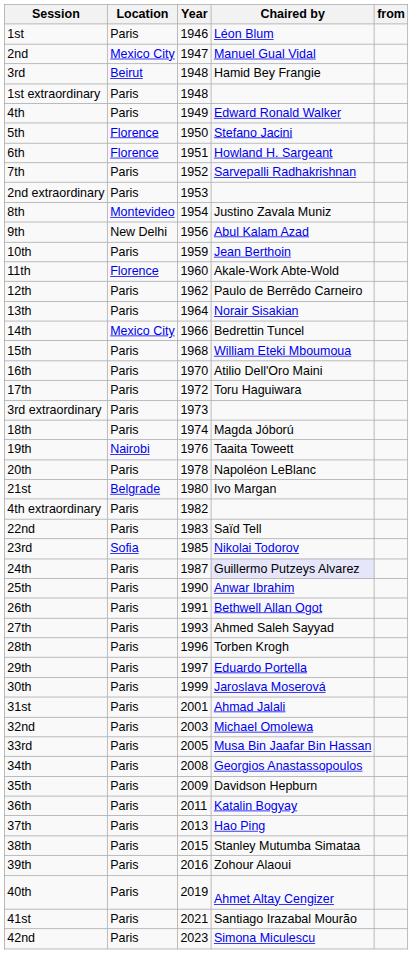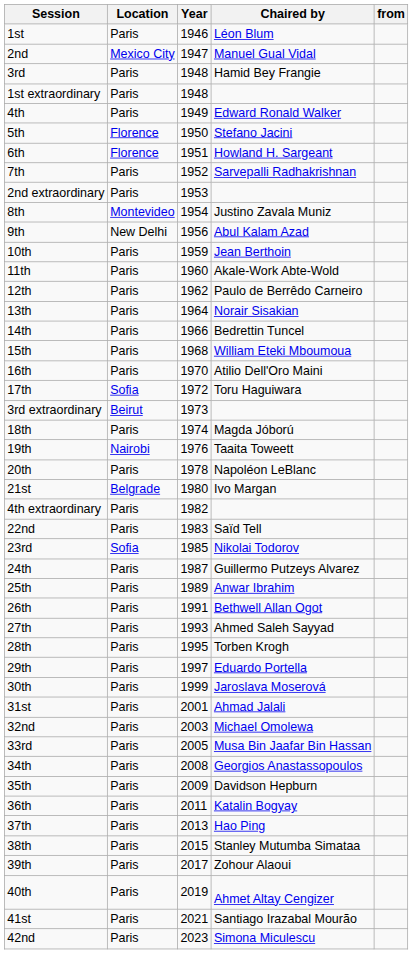 <table class="sortable wikitable">
 <tr>
 <th>Session</th>
 <th>Location</th>
 <th>Year</th>
 <th>Chaired by</th>
 <th>from</th>
 </tr>
 <tr>
 <td>1st</td>
 <td>Paris</td>
 <td>1946</td>
 <td><a href='#'>Léon Blum</a></td>
 <td></td>
 </tr>
 <tr>
 <td>2nd</td>
 <td><a href='#'>Mexico City</a></td>
 <td>1947</td>
 <td><a href='#'>Manuel Gual Vidal</a></td>
 <td></td>
 </tr>
 <tr>
 <td>3rd</td>
-<td><a href='#'>Beirut</a></td>
+<td>Paris</td>
 <td>1948</td>
 <td>Hamid Bey Frangie</td>
 <td></td>
 </tr>
 <tr>
 <td>1st extraordinary</td>
 <td>Paris</td>
 <td>1948</td>
 <td></td>
 <td></td>
 </tr>
 <tr>
 <td>4th</td>
 <td>Paris</td>
 <td>1949</td>
 <td><a href='#'>Edward Ronald Walker</a></td>
 <td></td>
 </tr>
 <tr>
 <td>5th</td>
 <td><a href='#'>Florence</a></td>
 <td>1950</td>
 <td><a href='#'>Stefano Jacini</a></td>
 <td></td>
 </tr>
 <tr>
 <td>6th</td>
 <td><a href='#'>Florence</a></td>
 <td>1951</td>
 <td><a href='#'>Howland H. Sargeant</a></td>
 <td></td>
 </tr>
 <tr>
 <td>7th</td>
 <td>Paris</td>
 <td>1952</td>
 <td><a href='#'>Sarvepalli Radhakrishnan</a></td>
 <td></td>
 </tr>
 <tr>
 <td>2nd extraordinary</td>
 <td>Paris</td>
 <td>1953</td>
 <td></td>
 <td></td>
 </tr>
 <tr>
 <td>8th</td>
 <td><a href='#'>Montevideo</a></td>
 <td>1954</td>
 <td>Justino Zavala Muniz</td>
 <td></td>
 </tr>
 <tr>
 <td>9th</td>
 <td>New Delhi</td>
 <td>1956</td>
 <td><a href='#'>Abul Kalam Azad</a></td>
 <td></td>
 </tr>
 <tr>
 <td>10th</td>
 <td>Paris</td>
 <td>1959</td>
 <td><a href='#'>Jean Berthoin</a></td>
 <td></td>
 </tr>
 <tr>
 <td>11th</td>
-<td><a href='#'>Florence</a></td>
+<td>Paris</td>
 <td>1960</td>
 <td>Akale-Work Abte-Wold</td>
 <td></td>
 </tr>
 <tr>
 <td>12th</td>
 <td>Paris</td>
 <td>1962</td>
 <td>Paulo de Berrêdo Carneiro</td>
 <td></td>
 </tr>
 <tr>
 <td>13th</td>
 <td>Paris</td>
 <td>1964</td>
 <td><a href='#'>Norair Sisakian</a></td>
 <td></td>
 </tr>
 <tr>
 <td>14th</td>
-<td><a href='#'>Mexico City</a></td>
+<td>Paris</td>
 <td>1966</td>
 <td>Bedrettin Tuncel</td>
 <td></td>
 </tr>
 <tr>
 <td>15th</td>
 <td>Paris</td>
 <td>1968</td>
 <td><a href='#'>William Eteki Mboumoua</a></td>
 <td></td>
 </tr>
 <tr>
 <td>16th</td>
 <td>Paris</td>
 <td>1970</td>
 <td>Atilio Dell'Oro Maini</td>
 <td></td>
 </tr>
 <tr>
 <td>17th</td>
-<td>Paris</td>
+<td><a href='#'>Sofia</a></td>
 <td>1972</td>
 <td>Toru Haguiwara</td>
 <td></td>
 </tr>
 <tr>
 <td>3rd extraordinary</td>
-<td>Paris</td>
+<td><a href='#'>Beirut</a></td>
 <td>1973</td>
 <td></td>
 <td></td>
 </tr>
 <tr>
 <td>18th</td>
 <td>Paris</td>
 <td>1974</td>
 <td>Magda Jóború</td>
 <td></td>
 </tr>
 <tr>
 <td>19th</td>
 <td><a href='#'>Nairobi</a></td>
 <td>1976</td>
 <td>Taaita Toweett</td>
 <td></td>
 </tr>
 <tr>
 <td>20th</td>
 <td>Paris</td>
 <td>1978</td>
 <td>Napoléon LeBlanc</td>
 <td></td>
 </tr>
 <tr>
 <td>21st</td>
 <td><a href='#'>Belgrade</a></td>
 <td>1980</td>
 <td>Ivo Margan</td>
 <td></td>
 </tr>
 <tr>
 <td>4th extraordinary</td>
 <td>Paris</td>
 <td>1982</td>
 <td></td>
 <td></td>
 </tr>
 <tr>
 <td>22nd</td>
 <td>Paris</td>
 <td>1983</td>
 <td>Saïd Tell</td>
 <td></td>
 </tr>
 <tr>
 <td>23rd</td>
 <td><a href='#'>Sofia</a></td>
 <td>1985</td>
 <td><a href='#'>Nikolai Todorov</a></td>
 <td></td>
 </tr>
 <tr>
 <td>24th</td>
 <td>Paris</td>
 <td>1987</td>
-<td style="background: lavender;">Guillermo Putzeys Alvarez</td>
+<td>Guillermo Putzeys Alvarez</td>
 <td></td>
 </tr>
 <tr>
 <td>25th</td>
 <td>Paris</td>
-<td>1990</td>
+<td>1989</td>
 <td><a href='#'>Anwar Ibrahim</a></td>
 <td></td>
 </tr>
 <tr>
 <td>26th</td>
 <td>Paris</td>
 <td>1991</td>
 <td><a href='#'>Bethwell Allan Ogot</a></td>
 <td></td>
 </tr>
 <tr>
 <td>27th</td>
 <td>Paris</td>
 <td>1993</td>
 <td>Ahmed Saleh Sayyad</td>
 <td></td>
 </tr>
 <tr>
 <td>28th</td>
 <td>Paris</td>
-<td>1996</td>
+<td>1995</td>
 <td>Torben Krogh</td>
 <td></td>
 </tr>
 <tr>
 <td>29th</td>
 <td>Paris</td>
 <td>1997</td>
 <td><a href='#'>Eduardo Portella</a></td>
 <td></td>
 </tr>
 <tr>
 <td>30th</td>
 <td>Paris</td>
 <td>1999</td>
 <td><a href='#'>Jaroslava Moserová</a></td>
 <td></td>
 </tr>
 <tr>
 <td>31st</td>
 <td>Paris</td>
 <td>2001</td>
 <td><a href='#'>Ahmad Jalali</a></td>
 <td></td>
 </tr>
 <tr>
 <td>32nd</td>
 <td>Paris</td>
 <td>2003</td>
 <td><a href='#'>Michael Omolewa</a></td>
 <td></td>
 </tr>
 <tr>
 <td>33rd</td>
 <td>Paris</td>
 <td>2005</td>
 <td><a href='#'>Musa Bin Jaafar Bin Hassan</a></td>
 <td></td>
 </tr>
 <tr>
 <td>34th</td>
 <td>Paris</td>
 <td>2008</td>
 <td><a href='#'>Georgios Anastassopoulos</a></td>
 <td></td>
 </tr>
 <tr>
 <td>35th</td>
 <td>Paris</td>
 <td>2009</td>
 <td>Davidson Hepburn</td>
 <td></td>
 </tr>
 <tr>
 <td>36th</td>
 <td>Paris</td>
 <td>2011</td>
 <td><a href='#'>Katalin Bogyay</a></td>
 <td></td>
 </tr>
 <tr>
 <td>37th</td>
 <td>Paris</td>
 <td>2013</td>
 <td><a href='#'>Hao Ping</a></td>
 <td></td>
 </tr>
 <tr>
 <td>38th</td>
 <td>Paris</td>
 <td>2015</td>
 <td>Stanley Mutumba Simataa</td>
 <td></td>
 </tr>
 <tr>
 <td>39th</td>
 <td>Paris</td>
-<td>2016</td>
+<td>2017</td>
 <td>Zohour Alaoui</td>
 <td></td>
 </tr>
 <tr>
 <td>40th</td>
 <td>Paris</td>
 <td>2019</td>
 <td><br><a href='#'>Ahmet Altay Cengizer</a></td>
 <td></td>
 </tr>
 <tr>
 <td>41st</td>
 <td>Paris</td>
 <td>2021</td>
 <td>Santiago Irazabal Mourão</td>
 <td></td>
 </tr>
 <tr>
 <td>42nd</td>
 <td>Paris</td>
 <td>2023</td>
 <td><a href='#'>Simona Miculescu</a></td>
 <td></td>
 </tr>
 </table>
